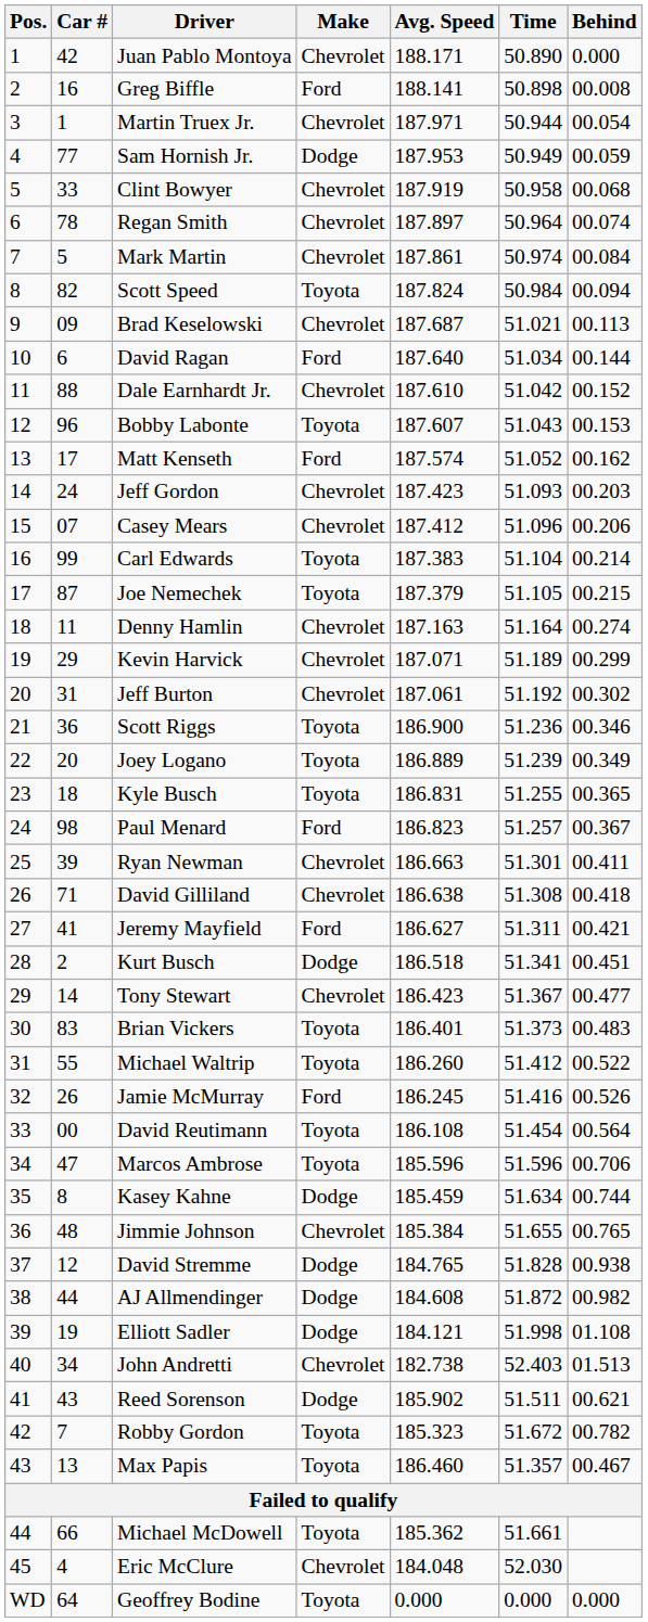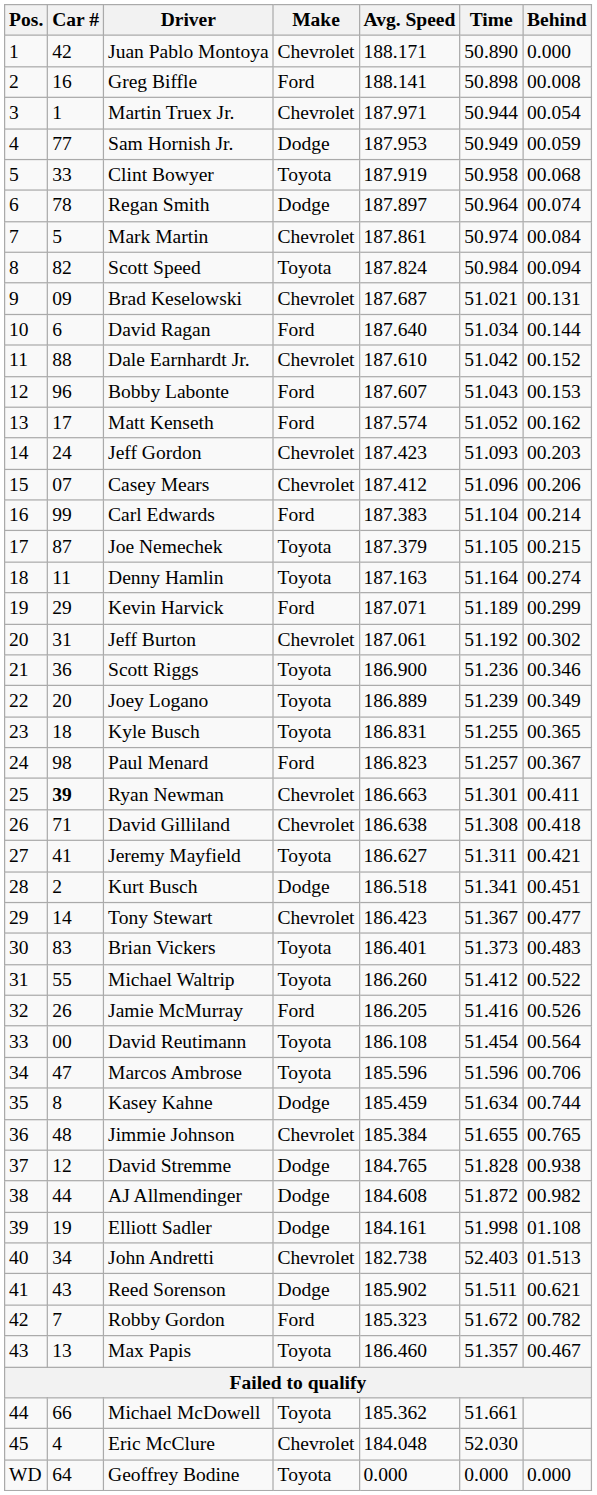 <table class="wikitable">
 <tr>
 <th colspan="1" rowspan="1">Pos.</th>
 <th colspan="1" rowspan="1">Car #</th>
 <th colspan="1" rowspan="1"><abbr>Driver</abbr></th>
 <th colspan="1" rowspan="1"><abbr>Make</abbr></th>
 <th colspan="1" rowspan="1">Avg. Speed</th>
 <th colspan="1" rowspan="1"><abbr>Time</abbr></th>
 <th colspan="1" rowspan="1">Behind</th>
 </tr>
 <tr>
 <td>1</td>
 <td>42</td>
 <td>Juan Pablo Montoya</td>
 <td>Chevrolet</td>
 <td>188.171</td>
 <td>50.890</td>
 <td>0.000</td>
 </tr>
 <tr>
 <td>2</td>
 <td>16</td>
 <td>Greg Biffle</td>
 <td>Ford</td>
 <td>188.141</td>
 <td>50.898</td>
 <td>00.008</td>
 </tr>
 <tr>
 <td>3</td>
 <td>1</td>
 <td>Martin Truex Jr.</td>
 <td>Chevrolet</td>
 <td>187.971</td>
 <td>50.944</td>
 <td>00.054</td>
 </tr>
 <tr>
 <td>4</td>
 <td>77</td>
 <td>Sam Hornish Jr.</td>
 <td>Dodge</td>
 <td>187.953</td>
 <td>50.949</td>
 <td>00.059</td>
 </tr>
 <tr>
 <td>5</td>
 <td>33</td>
 <td>Clint Bowyer</td>
-<td>Chevrolet</td>
+<td>Toyota</td>
 <td>187.919</td>
 <td>50.958</td>
 <td>00.068</td>
 </tr>
 <tr>
 <td>6</td>
 <td>78</td>
 <td>Regan Smith</td>
-<td>Chevrolet</td>
+<td>Dodge</td>
 <td>187.897</td>
 <td>50.964</td>
 <td>00.074</td>
 </tr>
 <tr>
 <td>7</td>
 <td>5</td>
 <td>Mark Martin</td>
 <td>Chevrolet</td>
 <td>187.861</td>
 <td>50.974</td>
 <td>00.084</td>
 </tr>
 <tr>
 <td>8</td>
 <td>82</td>
 <td>Scott Speed</td>
 <td>Toyota</td>
 <td>187.824</td>
 <td>50.984</td>
 <td>00.094</td>
 </tr>
 <tr>
 <td>9</td>
 <td>09</td>
 <td>Brad Keselowski</td>
 <td>Chevrolet</td>
 <td>187.687</td>
 <td>51.021</td>
-<td>00.113</td>
+<td>00.131</td>
 </tr>
 <tr>
 <td>10</td>
 <td>6</td>
 <td>David Ragan</td>
 <td>Ford</td>
 <td>187.640</td>
 <td>51.034</td>
 <td>00.144</td>
 </tr>
 <tr>
 <td>11</td>
 <td>88</td>
 <td>Dale Earnhardt Jr.</td>
 <td>Chevrolet</td>
 <td>187.610</td>
 <td>51.042</td>
 <td>00.152</td>
 </tr>
 <tr>
 <td>12</td>
 <td>96</td>
 <td>Bobby Labonte</td>
-<td>Toyota</td>
+<td>Ford</td>
 <td>187.607</td>
 <td>51.043</td>
 <td>00.153</td>
 </tr>
 <tr>
 <td>13</td>
 <td>17</td>
 <td>Matt Kenseth</td>
 <td>Ford</td>
 <td>187.574</td>
 <td>51.052</td>
 <td>00.162</td>
 </tr>
 <tr>
 <td>14</td>
 <td>24</td>
 <td>Jeff Gordon</td>
 <td>Chevrolet</td>
 <td>187.423</td>
 <td>51.093</td>
 <td>00.203</td>
 </tr>
 <tr>
 <td>15</td>
 <td>07</td>
 <td>Casey Mears</td>
 <td>Chevrolet</td>
 <td>187.412</td>
 <td>51.096</td>
 <td>00.206</td>
 </tr>
 <tr>
 <td>16</td>
 <td>99</td>
 <td>Carl Edwards</td>
-<td>Toyota</td>
+<td>Ford</td>
 <td>187.383</td>
 <td>51.104</td>
 <td>00.214</td>
 </tr>
 <tr>
 <td>17</td>
 <td>87</td>
 <td>Joe Nemechek</td>
 <td>Toyota</td>
 <td>187.379</td>
 <td>51.105</td>
 <td>00.215</td>
 </tr>
 <tr>
 <td>18</td>
 <td>11</td>
 <td>Denny Hamlin</td>
-<td>Chevrolet</td>
+<td>Toyota</td>
 <td>187.163</td>
 <td>51.164</td>
 <td>00.274</td>
 </tr>
 <tr>
 <td>19</td>
 <td>29</td>
 <td>Kevin Harvick</td>
-<td>Chevrolet</td>
+<td>Ford</td>
 <td>187.071</td>
 <td>51.189</td>
 <td>00.299</td>
 </tr>
 <tr>
 <td>20</td>
 <td>31</td>
 <td>Jeff Burton</td>
 <td>Chevrolet</td>
 <td>187.061</td>
 <td>51.192</td>
 <td>00.302</td>
 </tr>
 <tr>
 <td>21</td>
 <td>36</td>
 <td>Scott Riggs</td>
 <td>Toyota</td>
 <td>186.900</td>
 <td>51.236</td>
 <td>00.346</td>
 </tr>
 <tr>
 <td>22</td>
 <td>20</td>
 <td>Joey Logano</td>
 <td>Toyota</td>
 <td>186.889</td>
 <td>51.239</td>
 <td>00.349</td>
 </tr>
 <tr>
 <td>23</td>
 <td>18</td>
 <td>Kyle Busch</td>
 <td>Toyota</td>
 <td>186.831</td>
 <td>51.255</td>
 <td>00.365</td>
 </tr>
 <tr>
 <td>24</td>
 <td>98</td>
 <td>Paul Menard</td>
 <td>Ford</td>
 <td>186.823</td>
 <td>51.257</td>
 <td>00.367</td>
 </tr>
 <tr>
 <td>25</td>
-<td>39</td>
+<td><strong>39</strong></td>
 <td>Ryan Newman</td>
 <td>Chevrolet</td>
 <td>186.663</td>
 <td>51.301</td>
 <td>00.411</td>
 </tr>
 <tr>
 <td>26</td>
 <td>71</td>
 <td>David Gilliland</td>
 <td>Chevrolet</td>
 <td>186.638</td>
 <td>51.308</td>
 <td>00.418</td>
 </tr>
 <tr>
 <td>27</td>
 <td>41</td>
 <td>Jeremy Mayfield</td>
-<td>Ford</td>
+<td>Toyota</td>
 <td>186.627</td>
 <td>51.311</td>
 <td>00.421</td>
 </tr>
 <tr>
 <td>28</td>
 <td>2</td>
 <td>Kurt Busch</td>
 <td>Dodge</td>
 <td>186.518</td>
 <td>51.341</td>
 <td>00.451</td>
 </tr>
 <tr>
 <td>29</td>
 <td>14</td>
 <td>Tony Stewart</td>
 <td>Chevrolet</td>
 <td>186.423</td>
 <td>51.367</td>
 <td>00.477</td>
 </tr>
 <tr>
 <td>30</td>
 <td>83</td>
 <td>Brian Vickers</td>
 <td>Toyota</td>
 <td>186.401</td>
 <td>51.373</td>
 <td>00.483</td>
 </tr>
 <tr>
 <td>31</td>
 <td>55</td>
 <td>Michael Waltrip</td>
 <td>Toyota</td>
 <td>186.260</td>
 <td>51.412</td>
 <td>00.522</td>
 </tr>
 <tr>
 <td>32</td>
 <td>26</td>
 <td>Jamie McMurray</td>
 <td>Ford</td>
-<td>186.245</td>
+<td>186.205</td>
 <td>51.416</td>
 <td>00.526</td>
 </tr>
 <tr>
 <td>33</td>
 <td>00</td>
 <td>David Reutimann</td>
 <td>Toyota</td>
 <td>186.108</td>
 <td>51.454</td>
 <td>00.564</td>
 </tr>
 <tr>
 <td>34</td>
 <td>47</td>
 <td>Marcos Ambrose</td>
 <td>Toyota</td>
 <td>185.596</td>
 <td>51.596</td>
 <td>00.706</td>
 </tr>
 <tr>
 <td>35</td>
 <td>8</td>
 <td>Kasey Kahne</td>
 <td>Dodge</td>
 <td>185.459</td>
 <td>51.634</td>
 <td>00.744</td>
 </tr>
 <tr>
 <td>36</td>
 <td>48</td>
 <td>Jimmie Johnson</td>
 <td>Chevrolet</td>
 <td>185.384</td>
 <td>51.655</td>
 <td>00.765</td>
 </tr>
 <tr>
 <td>37</td>
 <td>12</td>
 <td>David Stremme</td>
 <td>Dodge</td>
 <td>184.765</td>
 <td>51.828</td>
 <td>00.938</td>
 </tr>
 <tr>
 <td>38</td>
 <td>44</td>
 <td>AJ Allmendinger</td>
 <td>Dodge</td>
 <td>184.608</td>
 <td>51.872</td>
 <td>00.982</td>
 </tr>
 <tr>
 <td>39</td>
 <td>19</td>
 <td>Elliott Sadler</td>
 <td>Dodge</td>
-<td>184.121</td>
+<td>184.161</td>
 <td>51.998</td>
 <td>01.108</td>
 </tr>
 <tr>
 <td>40</td>
 <td>34</td>
 <td>John Andretti</td>
 <td>Chevrolet</td>
 <td>182.738</td>
 <td>52.403</td>
 <td>01.513</td>
 </tr>
 <tr>
 <td>41</td>
 <td>43</td>
 <td>Reed Sorenson</td>
 <td>Dodge</td>
 <td>185.902</td>
 <td>51.511</td>
 <td>00.621</td>
 </tr>
 <tr>
 <td>42</td>
 <td>7</td>
 <td>Robby Gordon</td>
-<td>Toyota</td>
+<td>Ford</td>
 <td>185.323</td>
 <td>51.672</td>
 <td>00.782</td>
 </tr>
 <tr>
 <td>43</td>
 <td>13</td>
 <td>Max Papis</td>
 <td>Toyota</td>
 <td>186.460</td>
 <td>51.357</td>
 <td>00.467</td>
 </tr>
 <tr>
 <th colspan="7">Failed to qualify</th>
 </tr>
 <tr>
 <td>44</td>
 <td>66</td>
 <td>Michael McDowell</td>
 <td>Toyota</td>
 <td>185.362</td>
 <td>51.661</td>
 <td></td>
 </tr>
 <tr>
 <td>45</td>
 <td>4</td>
 <td>Eric McClure</td>
 <td>Chevrolet</td>
 <td>184.048</td>
 <td>52.030</td>
 <td></td>
 </tr>
 <tr>
 <td>WD</td>
 <td>64</td>
 <td>Geoffrey Bodine</td>
 <td>Toyota</td>
 <td>0.000</td>
 <td>0.000</td>
 <td>0.000</td>
 </tr>
 </table>
